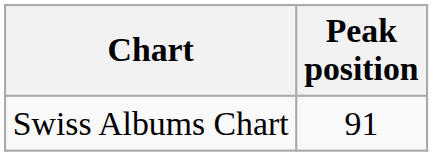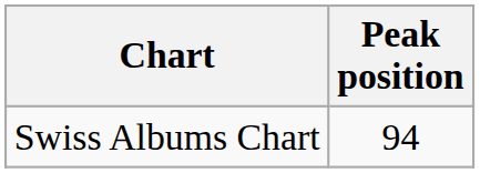 <table class="wikitable sortable">
 <tr>
 <th>Chart</th>
 <th>Peak<br>position</th>
 </tr>
 <tr>
 <td>Swiss Albums Chart</td>
-<td align="center">91</td>
+<td align="center">94</td>
 </tr>
 </table>
